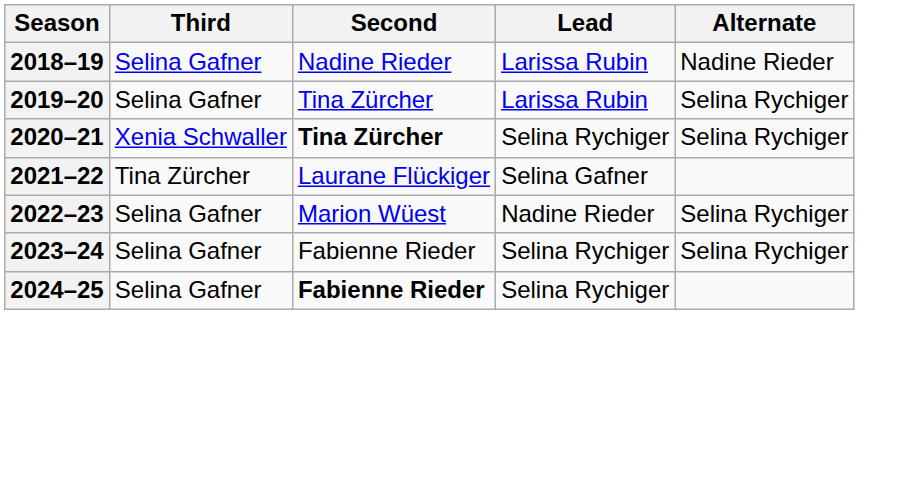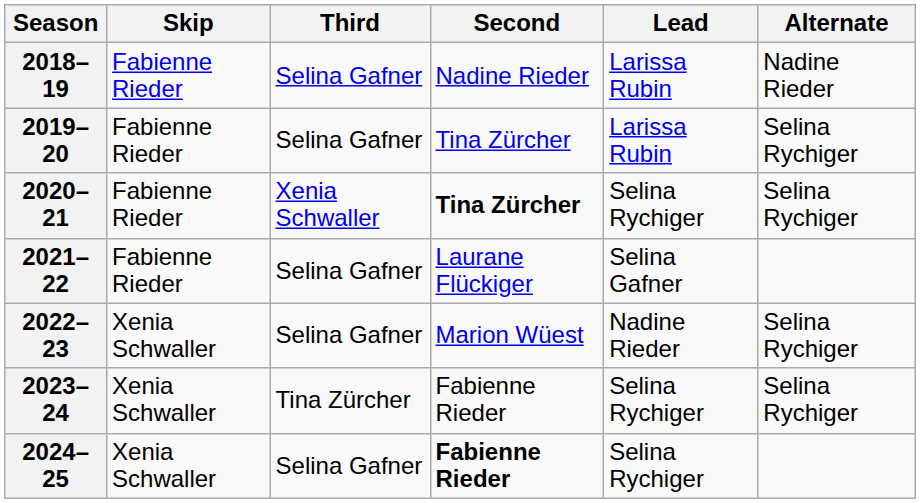 <table class="wikitable">
 <tr>
 <th scope="col">Season</th>
+<th scope="col">Skip</th>
 <th scope="col">Third</th>
 <th scope="col">Second</th>
 <th scope="col">Lead</th>
 <th scope="col">Alternate</th>
 </tr>
 <tr>
 <th scope="row">2018–19</th>
+<td><a href='#'>Fabienne Rieder</a></td>
 <td><a href='#'>Selina Gafner</a></td>
 <td><a href='#'>Nadine Rieder</a></td>
 <td><a href='#'>Larissa Rubin</a></td>
 <td>Nadine Rieder</td>
 </tr>
 <tr>
 <th scope="row">2019–20</th>
+<td>Fabienne Rieder</td>
 <td>Selina Gafner</td>
 <td><a href='#'>Tina Zürcher</a></td>
 <td><a href='#'>Larissa Rubin</a></td>
 <td>Selina Rychiger</td>
 </tr>
 <tr>
 <th scope="row">2020–21</th>
+<td>Fabienne Rieder</td>
 <td><a href='#'>Xenia Schwaller</a></td>
 <td><strong>Tina Zürcher</strong></td>
 <td>Selina Rychiger</td>
 <td>Selina Rychiger</td>
 </tr>
 <tr>
 <th scope="row">2021–22</th>
-<td>Tina Zürcher</td>
+<td>Fabienne Rieder</td>
+<td>Selina Gafner</td>
 <td><a href='#'>Laurane Flückiger</a></td>
 <td>Selina Gafner</td>
 <td></td>
 </tr>
 <tr>
 <th scope="row">2022–23</th>
+<td>Xenia Schwaller</td>
 <td>Selina Gafner</td>
 <td><a href='#'>Marion Wüest</a></td>
 <td>Nadine Rieder</td>
 <td>Selina Rychiger</td>
 </tr>
 <tr>
 <th scope="row">2023–24</th>
-<td>Selina Gafner</td>
+<td>Xenia Schwaller</td>
+<td>Tina Zürcher</td>
 <td>Fabienne Rieder</td>
 <td>Selina Rychiger</td>
 <td>Selina Rychiger</td>
 </tr>
 <tr>
 <th scope="row">2024–25</th>
+<td>Xenia Schwaller</td>
 <td>Selina Gafner</td>
 <td><strong>Fabienne Rieder</strong></td>
 <td>Selina Rychiger</td>
 <td></td>
 </tr>
 </table>
